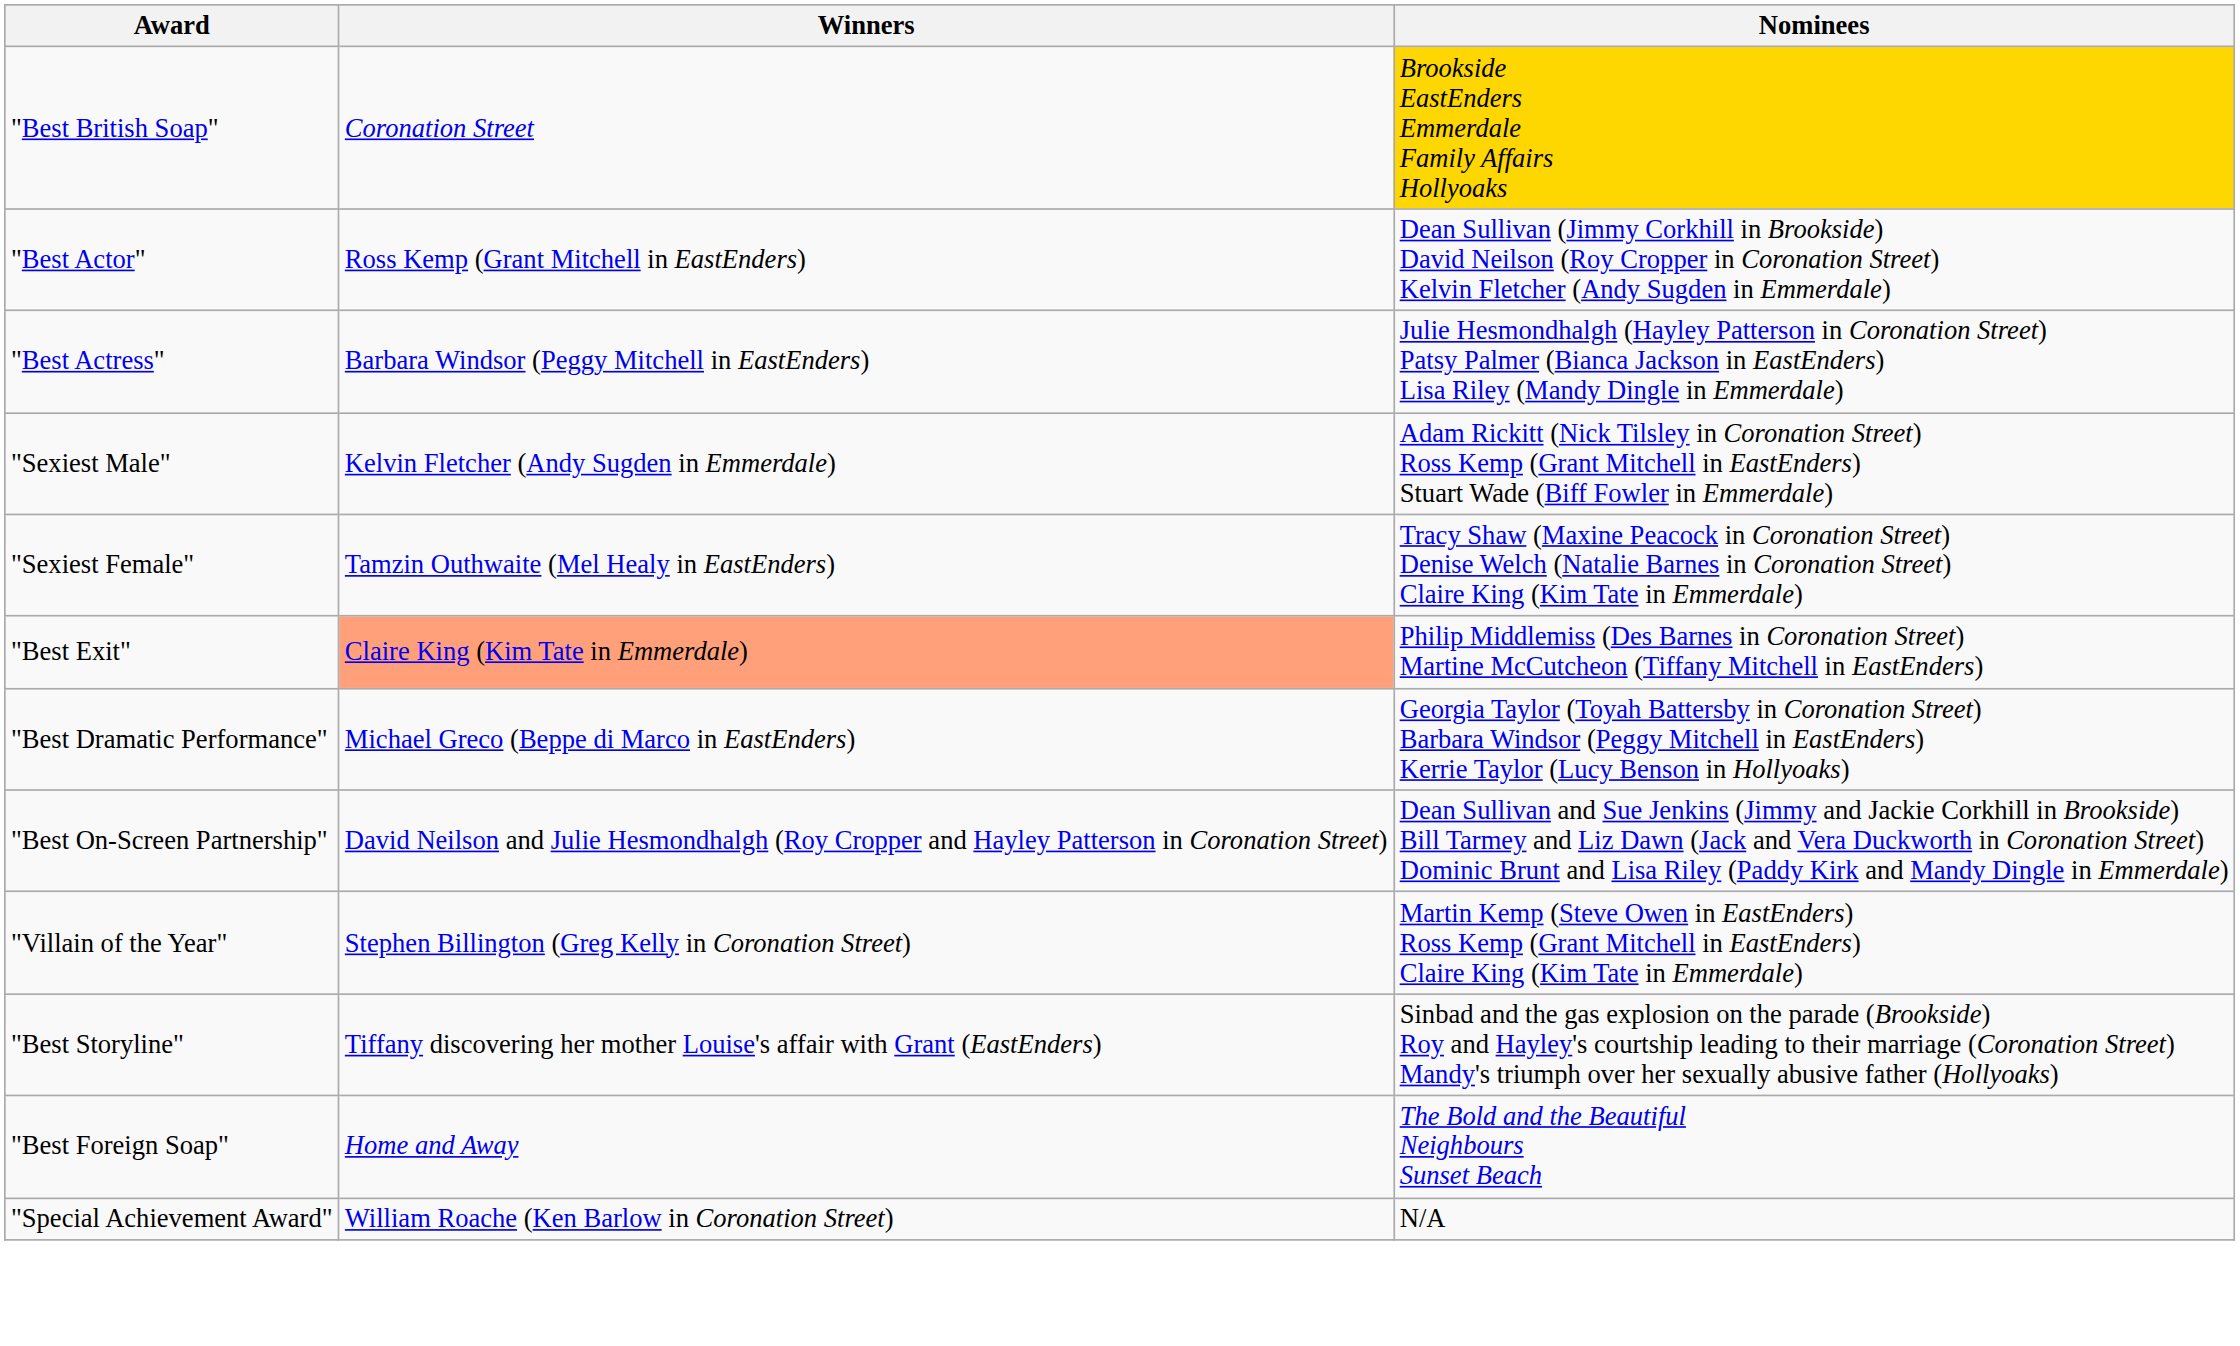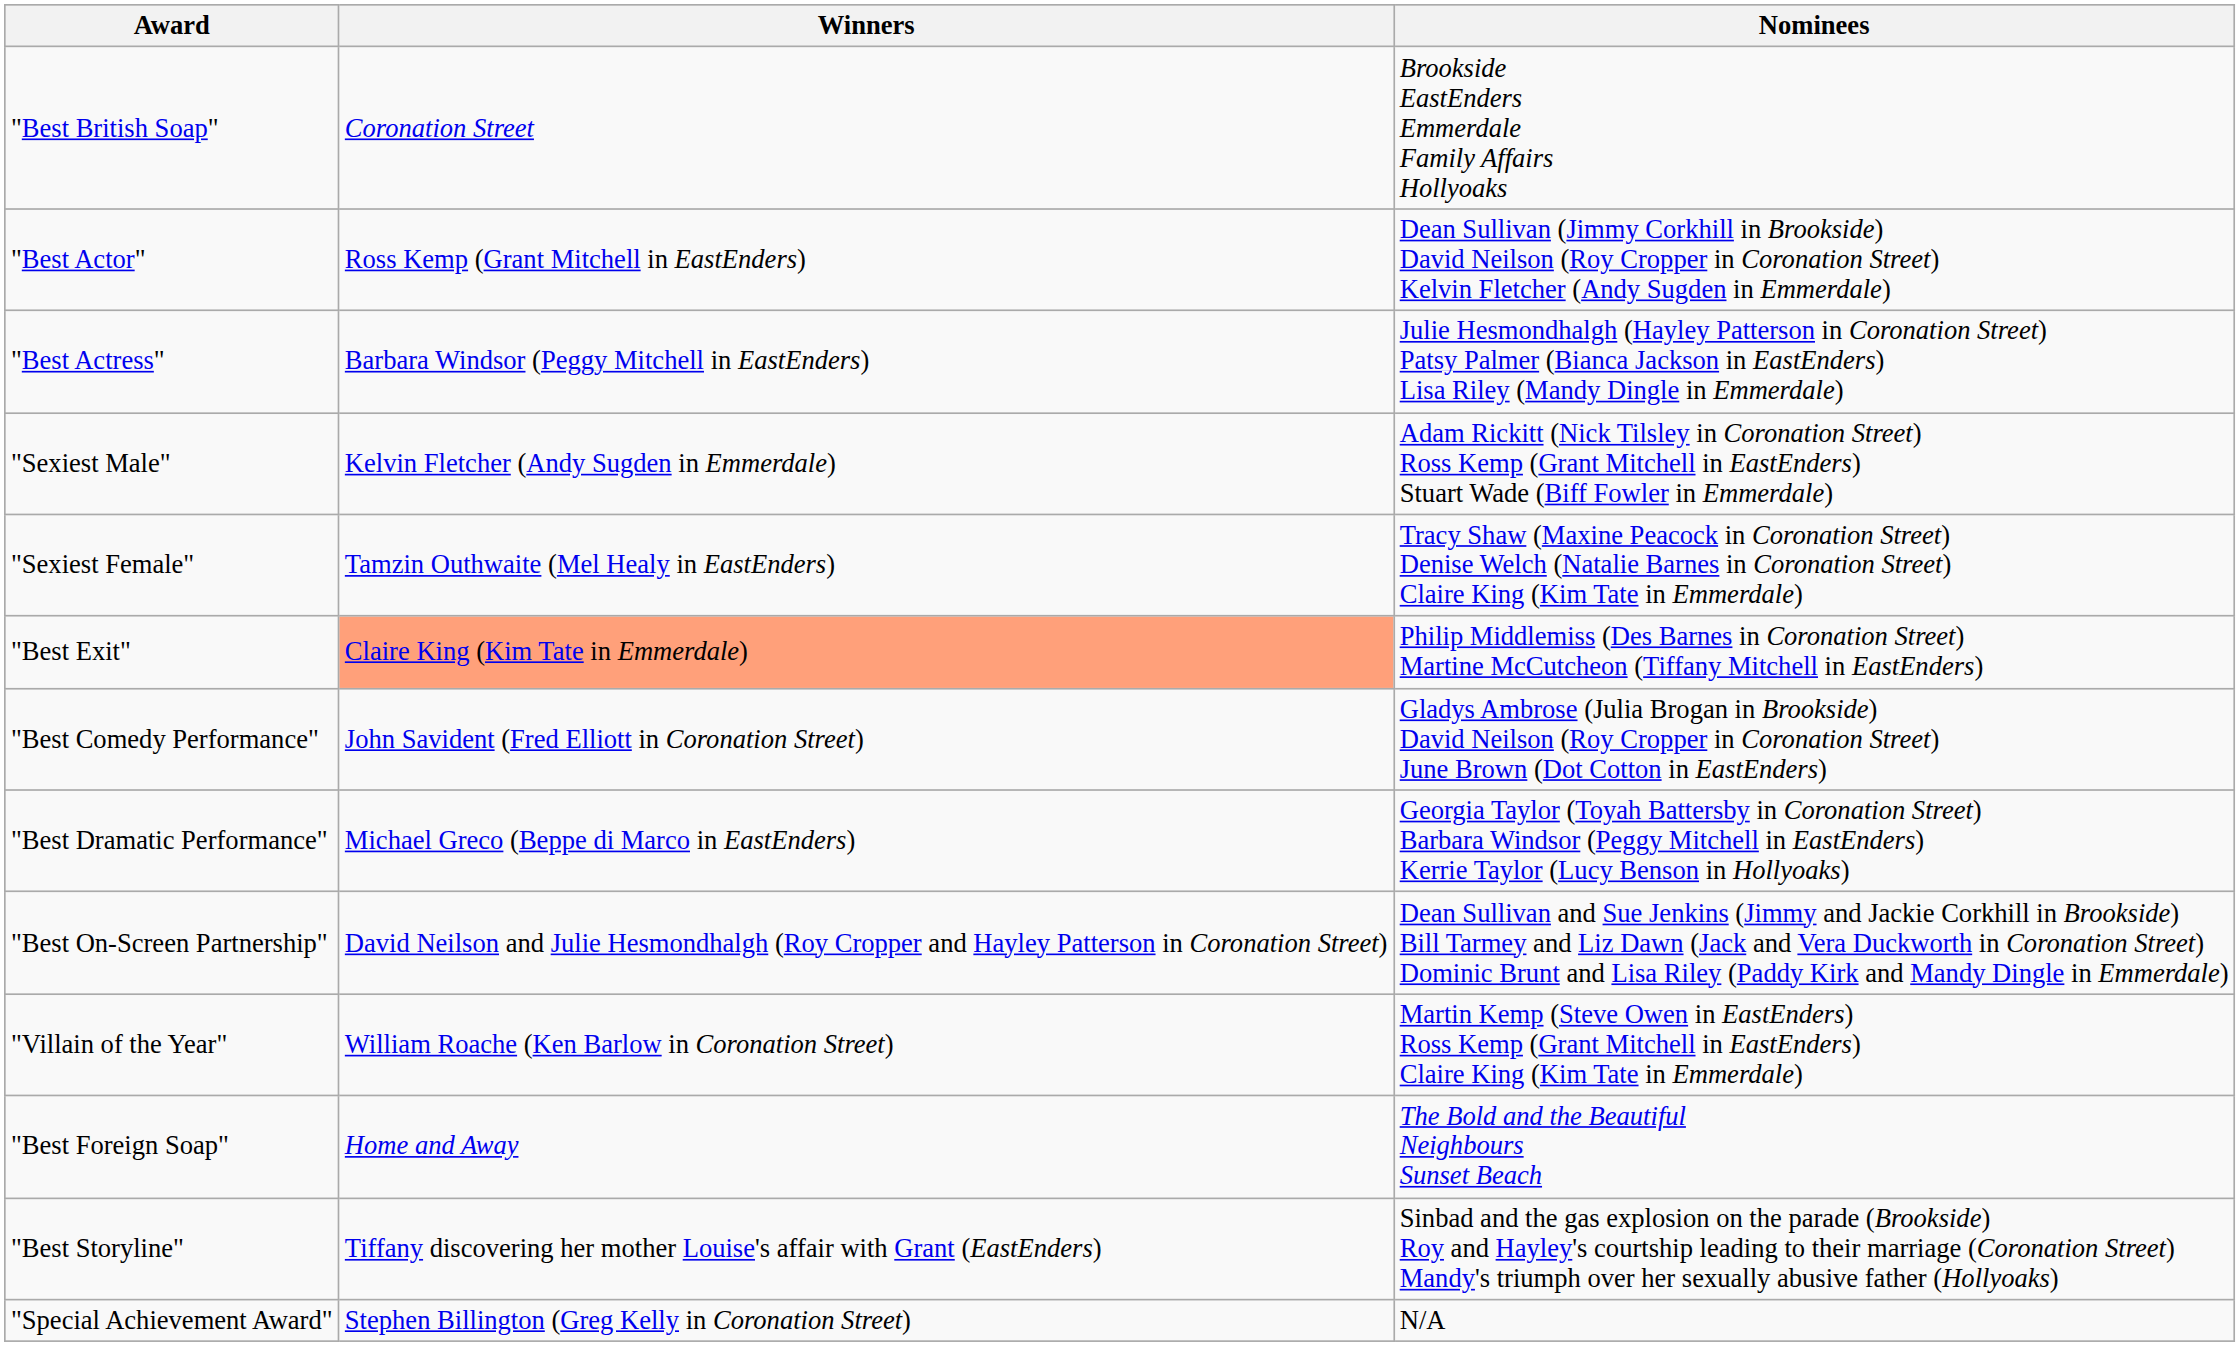 <table class="wikitable">
 <tr>
 <th>Award</th>
 <th>Winners</th>
 <th>Nominees</th>
 </tr>
 <tr>
 <td>"<a href='#'>Best British Soap</a>"</td>
 <td><em><a href='#'>Coronation Street</a></em></td>
-<td style="background: gold;"><em>Brookside</em><br><em>EastEnders</em><br><em>Emmerdale</em><br><em>Family Affairs</em><br><em>Hollyoaks</em></td>
+<td><em>Brookside</em><br><em>EastEnders</em><br><em>Emmerdale</em><br><em>Family Affairs</em><br><em>Hollyoaks</em></td>
 </tr>
 <tr>
 <td>"<a href='#'>Best Actor</a>"</td>
 <td><a href='#'>Ross Kemp</a> (<a href='#'>Grant Mitchell</a> in <em>EastEnders</em>)</td>
 <td><a href='#'>Dean Sullivan</a> (<a href='#'>Jimmy Corkhill</a> in <em>Brookside</em>)<br><a href='#'>David Neilson</a> (<a href='#'>Roy Cropper</a> in <em>Coronation Street</em>)<br><a href='#'>Kelvin Fletcher</a> (<a href='#'>Andy Sugden</a> in <em>Emmerdale</em>)</td>
 </tr>
 <tr>
 <td>"<a href='#'>Best Actress</a>"</td>
 <td><a href='#'>Barbara Windsor</a> (<a href='#'>Peggy Mitchell</a> in <em>EastEnders</em>)</td>
 <td><a href='#'>Julie Hesmondhalgh</a> (<a href='#'>Hayley Patterson</a> in <em>Coronation Street</em>)<br><a href='#'>Patsy Palmer</a> (<a href='#'>Bianca Jackson</a> in <em>EastEnders</em>)<br><a href='#'>Lisa Riley</a> (<a href='#'>Mandy Dingle</a> in <em>Emmerdale</em>)</td>
 </tr>
 <tr>
 <td>"Sexiest Male"</td>
 <td><a href='#'>Kelvin Fletcher</a> (<a href='#'>Andy Sugden</a> in <em>Emmerdale</em>)</td>
 <td><a href='#'>Adam Rickitt</a> (<a href='#'>Nick Tilsley</a> in <em>Coronation Street</em>)<br><a href='#'>Ross Kemp</a> (<a href='#'>Grant Mitchell</a> in <em>EastEnders</em>)<br>Stuart Wade (<a href='#'>Biff Fowler</a> in <em>Emmerdale</em>)</td>
 </tr>
 <tr>
 <td>"Sexiest Female"</td>
 <td><a href='#'>Tamzin Outhwaite</a> (<a href='#'>Mel Healy</a> in <em>EastEnders</em>)</td>
 <td><a href='#'>Tracy Shaw</a> (<a href='#'>Maxine Peacock</a> in <em>Coronation Street</em>)<br><a href='#'>Denise Welch</a> (<a href='#'>Natalie Barnes</a> in <em>Coronation Street</em>)<br><a href='#'>Claire King</a> (<a href='#'>Kim Tate</a> in <em>Emmerdale</em>)</td>
 </tr>
 <tr>
 <td>"Best Exit"</td>
 <td style="background: lightsalmon;"><a href='#'>Claire King</a> (<a href='#'>Kim Tate</a> in <em>Emmerdale</em>)</td>
 <td><a href='#'>Philip Middlemiss</a> (<a href='#'>Des Barnes</a> in <em>Coronation Street</em>)<br><a href='#'>Martine McCutcheon</a> (<a href='#'>Tiffany Mitchell</a> in <em>EastEnders</em>)</td>
 </tr>
 <tr>
+<td>"Best Comedy Performance"</td>
+<td><a href='#'>John Savident</a> (<a href='#'>Fred Elliott</a> in <em>Coronation Street</em>)</td>
+<td><a href='#'>Gladys Ambrose</a> (Julia Brogan in <em>Brookside</em>)<br><a href='#'>David Neilson</a> (<a href='#'>Roy Cropper</a> in <em>Coronation Street</em>)<br><a href='#'>June Brown</a> (<a href='#'>Dot Cotton</a> in <em>EastEnders</em>)</td>
+</tr>
+<tr>
 <td>"Best Dramatic Performance"</td>
 <td><a href='#'>Michael Greco</a> (<a href='#'>Beppe di Marco</a> in <em>EastEnders</em>)</td>
 <td><a href='#'>Georgia Taylor</a> (<a href='#'>Toyah Battersby</a> in <em>Coronation Street</em>)<br><a href='#'>Barbara Windsor</a> (<a href='#'>Peggy Mitchell</a> in <em>EastEnders</em>)<br><a href='#'>Kerrie Taylor</a> (<a href='#'>Lucy Benson</a> in <em>Hollyoaks</em>)</td>
 </tr>
 <tr>
 <td>"Best On-Screen Partnership"</td>
 <td><a href='#'>David Neilson</a> and <a href='#'>Julie Hesmondhalgh</a> (<a href='#'>Roy Cropper</a> and <a href='#'>Hayley Patterson</a> in <em>Coronation Street</em>)</td>
 <td><a href='#'>Dean Sullivan</a> and <a href='#'>Sue Jenkins</a> (<a href='#'>Jimmy</a> and Jackie Corkhill in <em>Brookside</em>)<br><a href='#'>Bill Tarmey</a> and <a href='#'>Liz Dawn</a> (<a href='#'>Jack</a> and <a href='#'>Vera Duckworth</a> in <em>Coronation Street</em>)<br><a href='#'>Dominic Brunt</a> and <a href='#'>Lisa Riley</a> (<a href='#'>Paddy Kirk</a> and <a href='#'>Mandy Dingle</a> in <em>Emmerdale</em>)</td>
 </tr>
 <tr>
 <td>"Villain of the Year"</td>
-<td><a href='#'>Stephen Billington</a> (<a href='#'>Greg Kelly</a> in <em>Coronation Street</em>)</td>
+<td><a href='#'>William Roache</a> (<a href='#'>Ken Barlow</a> in <em>Coronation Street</em>)</td>
 <td><a href='#'>Martin Kemp</a> (<a href='#'>Steve Owen</a> in <em>EastEnders</em>)<br><a href='#'>Ross Kemp</a> (<a href='#'>Grant Mitchell</a> in <em>EastEnders</em>)<br><a href='#'>Claire King</a> (<a href='#'>Kim Tate</a> in <em>Emmerdale</em>)</td>
+</tr>
+<tr>
+<td>"Best Foreign Soap"</td>
+<td><em><a href='#'>Home and Away</a></em></td>
+<td><em><a href='#'>The Bold and the Beautiful</a></em> <br><em><a href='#'>Neighbours</a></em><br><em><a href='#'>Sunset Beach</a></em></td>
 </tr>
 <tr>
 <td>"Best Storyline"</td>
 <td><a href='#'>Tiffany</a> discovering her mother <a href='#'>Louise</a>'s affair with <a href='#'>Grant</a> (<em>EastEnders</em>)</td>
 <td>Sinbad and the gas explosion on the parade (<em>Brookside</em>)<br><a href='#'>Roy</a> and <a href='#'>Hayley</a>'s courtship leading to their marriage (<em>Coronation Street</em>)<br><a href='#'>Mandy</a>'s triumph over her sexually abusive father (<em>Hollyoaks</em>)</td>
 </tr>
 <tr>
-<td>"Best Foreign Soap"</td>
-<td><em><a href='#'>Home and Away</a></em></td>
-<td><em><a href='#'>The Bold and the Beautiful</a></em> <br><em><a href='#'>Neighbours</a></em><br><em><a href='#'>Sunset Beach</a></em></td>
-</tr>
-<tr>
 <td>"Special Achievement Award"</td>
-<td><a href='#'>William Roache</a> (<a href='#'>Ken Barlow</a> in <em>Coronation Street</em>)</td>
+<td><a href='#'>Stephen Billington</a> (<a href='#'>Greg Kelly</a> in <em>Coronation Street</em>)</td>
 <td>N/A</td>
 </tr>
 </table>
